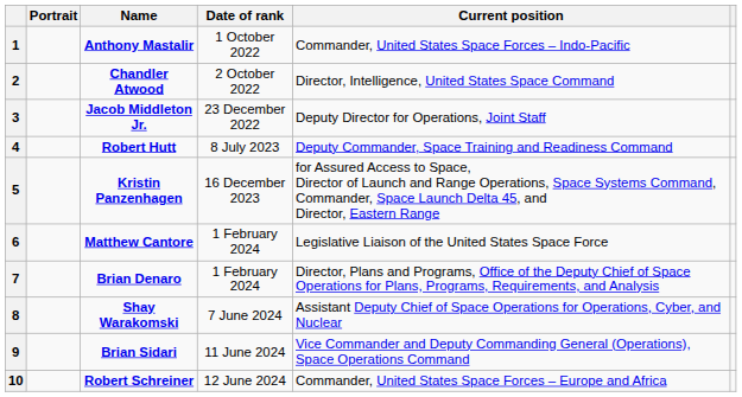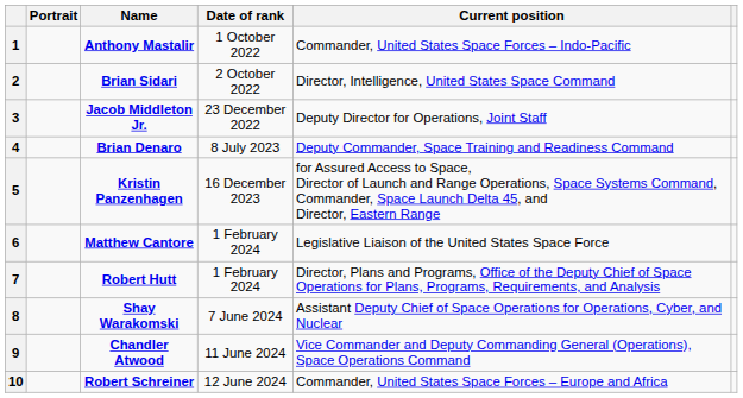 <table class="wikitable" style="text-align: center;">
 <tr>
 <th></th>
 <th>Portrait</th>
 <th>Name</th>
 <th>Date of rank</th>
 <th>Current position</th>
 <th></th>
 </tr>
 <tr>
 <th>1</th>
 <td></td>
 <td><strong><a href='#'>Anthony Mastalir</a></strong></td>
 <td>1 October 2022</td>
 <td align ="left">Commander, <a href='#'>United States Space Forces – Indo-Pacific</a></td>
 <td></td>
 </tr>
 <tr>
 <th>2</th>
 <td></td>
-<td><strong><a href='#'>Chandler Atwood</a></strong></td>
+<td><strong><a href='#'>Brian Sidari</a></strong></td>
 <td>2 October 2022</td>
 <td align ="left">Director, Intelligence, <a href='#'>United States Space Command</a></td>
 <td></td>
 </tr>
 <tr>
 <th>3</th>
 <td></td>
 <td><strong><a href='#'>Jacob Middleton Jr.</a></strong></td>
 <td>23 December 2022</td>
 <td align ="left">Deputy Director for Operations, <a href='#'>Joint Staff</a></td>
 <td></td>
 </tr>
 <tr>
 <th>4</th>
 <td></td>
-<td><strong><a href='#'>Robert Hutt</a></strong></td>
+<td><strong><a href='#'>Brian Denaro</a></strong></td>
 <td>8 July 2023</td>
 <td align ="left"><a href='#'>Deputy Commander, Space Training and Readiness Command</a></td>
 <td></td>
 </tr>
 <tr>
 <th>5</th>
 <td></td>
 <td><strong><a href='#'>Kristin Panzenhagen</a></strong></td>
 <td>16 December 2023</td>
 <td align ="left"> for Assured Access to Space,<br>Director of Launch and Range Operations, <a href='#'>Space Systems Command</a>,<br>Commander, <a href='#'>Space Launch Delta 45</a>, and<br>Director, <a href='#'>Eastern Range</a></td>
 <td></td>
 </tr>
 <tr>
 <th>6</th>
 <td></td>
 <td><strong><a href='#'>Matthew Cantore</a></strong></td>
 <td>1 February 2024</td>
 <td align ="left">Legislative Liaison of the United States Space Force</td>
 <td></td>
 </tr>
 <tr>
 <th>7</th>
 <td></td>
-<td><strong><a href='#'>Brian Denaro</a></strong></td>
+<td><strong><a href='#'>Robert Hutt</a></strong></td>
 <td>1 February 2024</td>
 <td align ="left">Director, Plans and Programs, <a href='#'>Office of the Deputy Chief of Space Operations for Plans, Programs, Requirements, and Analysis</a></td>
 <td></td>
 </tr>
 <tr>
 <th>8</th>
 <td></td>
 <td><strong><a href='#'>Shay Warakomski</a></strong></td>
 <td>7 June 2024</td>
 <td align ="left">Assistant <a href='#'>Deputy Chief of Space Operations for Operations, Cyber, and Nuclear</a></td>
 <td></td>
 </tr>
 <tr>
 <th>9</th>
 <td></td>
-<td><strong><a href='#'>Brian Sidari</a></strong></td>
+<td><strong><a href='#'>Chandler Atwood</a></strong></td>
 <td>11 June 2024</td>
 <td align ="left"><a href='#'>Vice Commander and Deputy Commanding General (Operations), Space Operations Command</a></td>
 <td></td>
 </tr>
 <tr>
 <th>10</th>
 <td></td>
 <td><strong><a href='#'>Robert Schreiner</a></strong></td>
 <td>12 June 2024</td>
 <td align ="left">Commander, <a href='#'>United States Space Forces – Europe and Africa</a></td>
 <td></td>
 </tr>
 </table>
